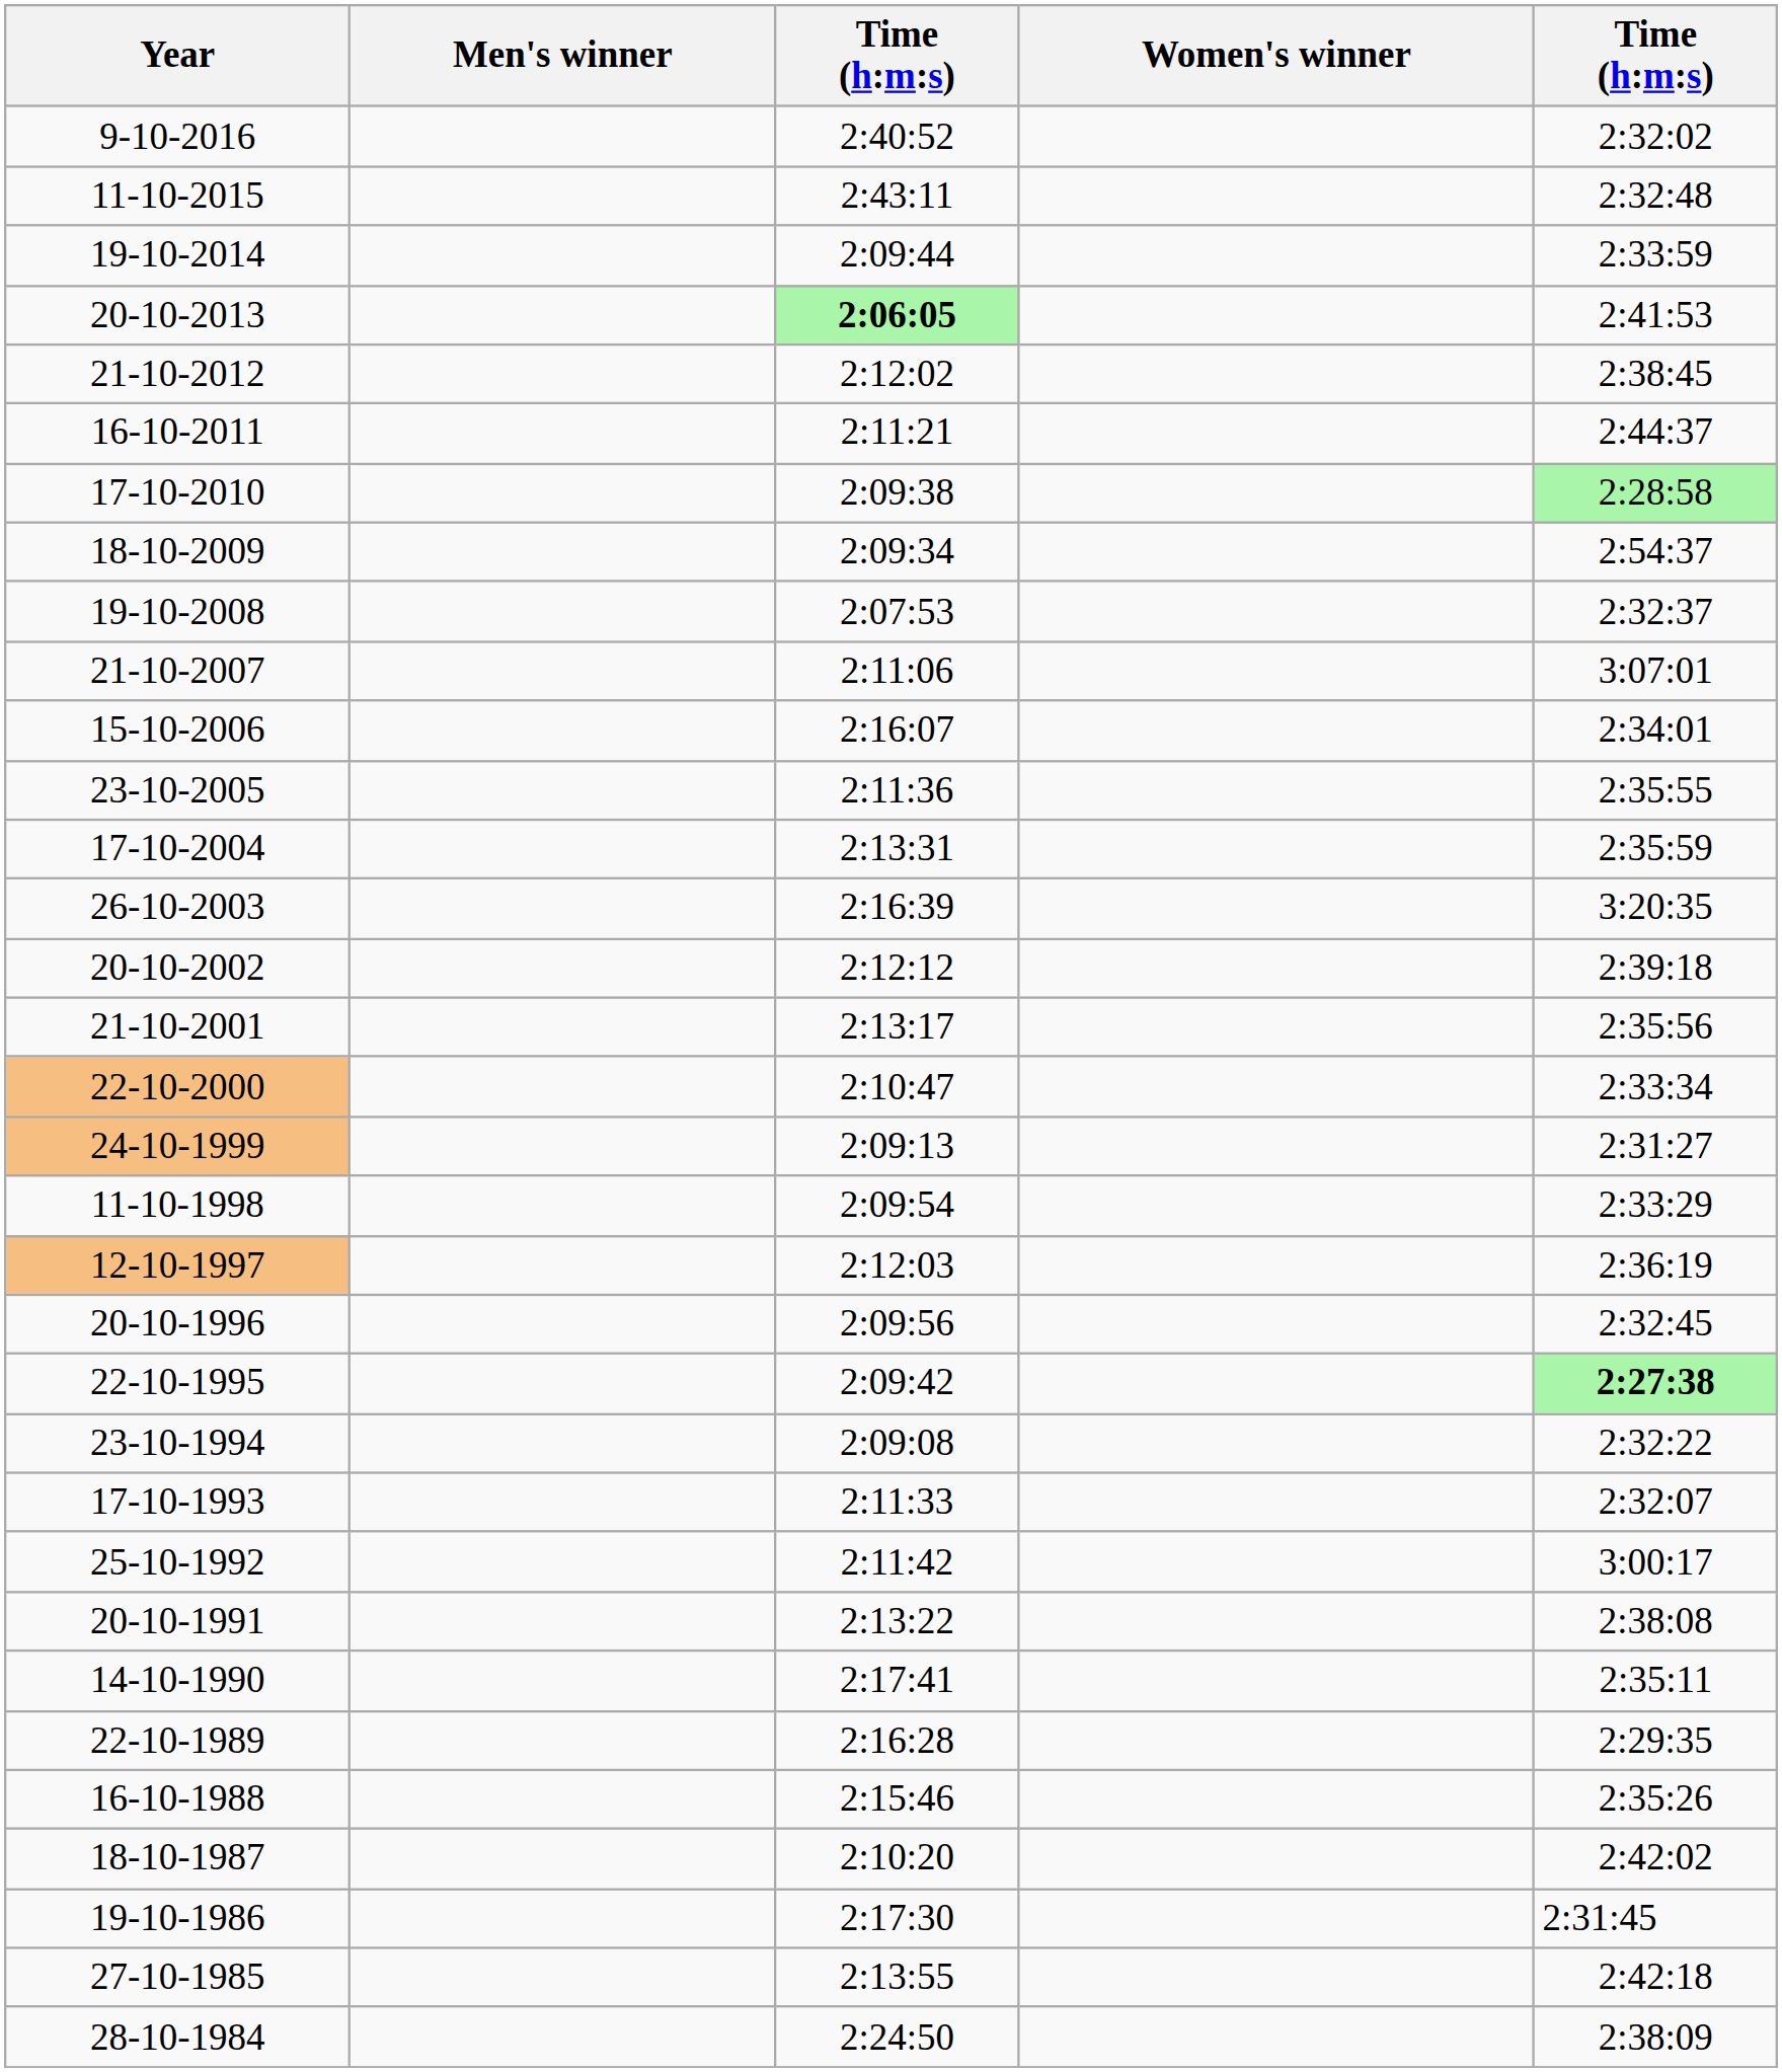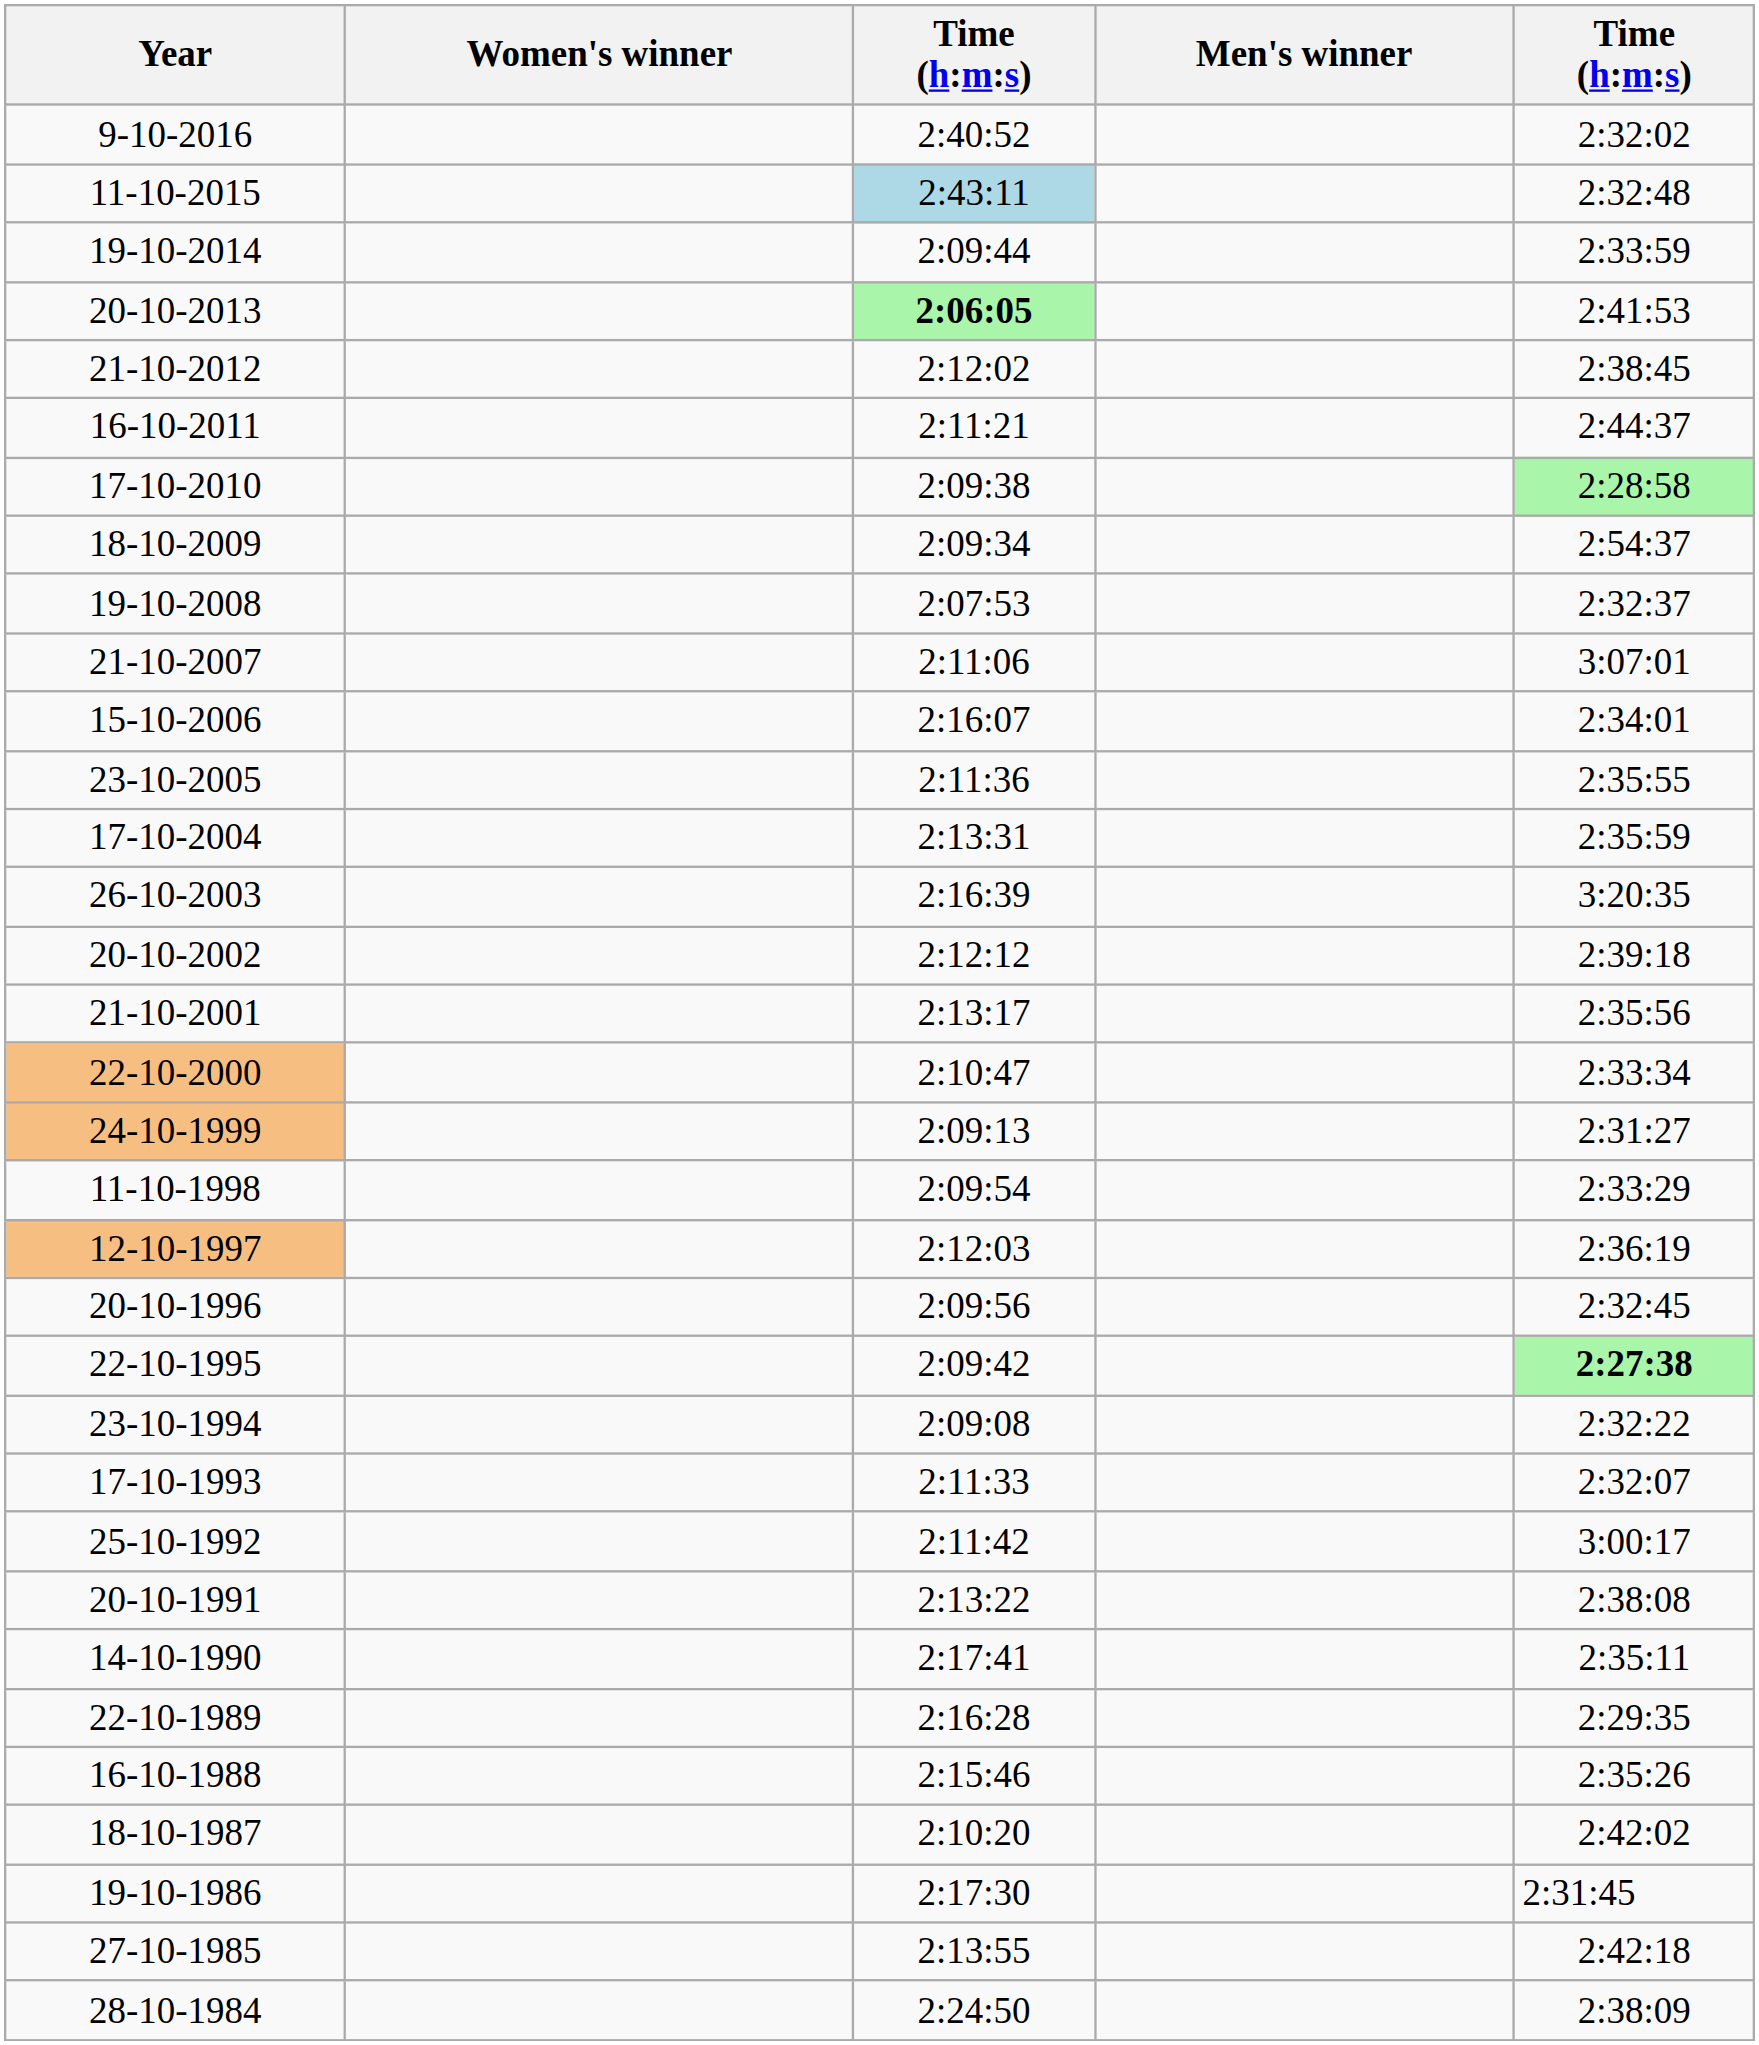 <table class="wikitable" style=" text-align:center;" width=60%>
 <tr>
 <th>Year</th>
+<th>Women's winner</th>
+<th>Time<br>(<a href='#'>h</a>:<a href='#'>m</a>:<a href='#'>s</a>)</th>
 <th>Men's winner</th>
-<th>Time<br>(<a href='#'>h</a>:<a href='#'>m</a>:<a href='#'>s</a>)</th>
-<th>Women's winner</th>
 <th>Time<br>(<a href='#'>h</a>:<a href='#'>m</a>:<a href='#'>s</a>)</th>
 </tr>
 <tr>
 <td>9-10-2016</td>
 <td align=left></td>
 <td>2:40:52</td>
 <td align=left></td>
 <td>2:32:02</td>
 </tr>
 <tr>
 <td>11-10-2015</td>
 <td align=left></td>
-<td>2:43:11</td>
+<td style="background: lightblue;">2:43:11</td>
 <td align=left></td>
 <td>2:32:48</td>
 </tr>
 <tr>
 <td>19-10-2014</td>
 <td align=left></td>
 <td>2:09:44</td>
 <td align=left></td>
 <td>2:33:59</td>
 </tr>
 <tr>
 <td>20-10-2013</td>
 <td align=left></td>
 <td bgcolor=#A9F5A9><strong>2:06:05</strong></td>
 <td align=left></td>
 <td>2:41:53</td>
 </tr>
 <tr>
 <td>21-10-2012</td>
 <td align=left></td>
 <td>2:12:02</td>
 <td align=left></td>
 <td>2:38:45</td>
 </tr>
 <tr>
 <td>16-10-2011</td>
 <td align=left></td>
 <td>2:11:21</td>
 <td align=left></td>
 <td>2:44:37</td>
 </tr>
 <tr>
 <td>17-10-2010</td>
 <td align=left></td>
 <td>2:09:38</td>
 <td align=left></td>
 <td bgcolor=#A9F5A9>2:28:58</td>
 </tr>
 <tr>
 <td>18-10-2009</td>
 <td align=left></td>
 <td>2:09:34</td>
 <td align=left></td>
 <td>2:54:37</td>
 </tr>
 <tr>
 <td>19-10-2008</td>
 <td align=left></td>
 <td>2:07:53</td>
 <td align=left></td>
 <td>2:32:37</td>
 </tr>
 <tr>
 <td>21-10-2007</td>
 <td align=left></td>
 <td>2:11:06</td>
 <td align=left></td>
 <td>3:07:01</td>
 </tr>
 <tr>
 <td>15-10-2006</td>
 <td align=left></td>
 <td>2:16:07</td>
 <td align=left></td>
 <td>2:34:01</td>
 </tr>
 <tr>
 <td>23-10-2005</td>
 <td align=left></td>
 <td>2:11:36</td>
 <td align=left></td>
 <td>2:35:55</td>
 </tr>
 <tr>
 <td>17-10-2004</td>
 <td align=left></td>
 <td>2:13:31</td>
 <td align=left></td>
 <td>2:35:59</td>
 </tr>
 <tr>
 <td>26-10-2003</td>
 <td align=left></td>
 <td>2:16:39</td>
 <td align=left></td>
 <td>3:20:35</td>
 </tr>
 <tr>
 <td>20-10-2002</td>
 <td align=left></td>
 <td>2:12:12</td>
 <td align=left></td>
 <td>2:39:18</td>
 </tr>
 <tr>
 <td>21-10-2001</td>
 <td align=left></td>
 <td>2:13:17</td>
 <td align=left></td>
 <td>2:35:56</td>
 </tr>
 <tr>
 <td bgcolor=#F7BE81>22-10-2000</td>
 <td align=left></td>
 <td>2:10:47</td>
 <td align=left></td>
 <td>2:33:34</td>
 </tr>
 <tr>
 <td bgcolor=#F7BE81>24-10-1999</td>
 <td align=left></td>
 <td>2:09:13</td>
 <td align=left></td>
 <td>2:31:27</td>
 </tr>
 <tr>
 <td>11-10-1998</td>
 <td align=left></td>
 <td>2:09:54</td>
 <td align=left></td>
 <td>2:33:29</td>
 </tr>
 <tr>
 <td bgcolor=#F7BE81>12-10-1997</td>
 <td align=left></td>
 <td>2:12:03</td>
 <td align=left></td>
 <td>2:36:19</td>
 </tr>
 <tr>
 <td>20-10-1996</td>
 <td align=left></td>
 <td>2:09:56</td>
 <td align=left></td>
 <td>2:32:45</td>
 </tr>
 <tr>
 <td>22-10-1995</td>
 <td align=left></td>
 <td>2:09:42</td>
 <td align=left></td>
 <td bgcolor=#A9F5A9><strong>2:27:38</strong></td>
 </tr>
 <tr>
 <td>23-10-1994</td>
 <td align=left></td>
 <td>2:09:08</td>
 <td align=left></td>
 <td>2:32:22</td>
 </tr>
 <tr>
 <td>17-10-1993</td>
 <td align=left></td>
 <td>2:11:33</td>
 <td align=left></td>
 <td>2:32:07</td>
 </tr>
 <tr>
 <td>25-10-1992</td>
 <td align=left></td>
 <td>2:11:42</td>
 <td align=left></td>
 <td>3:00:17</td>
 </tr>
 <tr>
 <td>20-10-1991</td>
 <td align=left></td>
 <td>2:13:22</td>
 <td align=left></td>
 <td>2:38:08</td>
 </tr>
 <tr>
 <td>14-10-1990</td>
 <td align=left></td>
 <td>2:17:41</td>
 <td align=left></td>
 <td>2:35:11</td>
 </tr>
 <tr>
 <td>22-10-1989</td>
 <td align=left></td>
 <td>2:16:28</td>
 <td align=left></td>
 <td>2:29:35</td>
 </tr>
 <tr>
 <td>16-10-1988</td>
 <td align=left></td>
 <td>2:15:46</td>
 <td align=left></td>
 <td>2:35:26</td>
 </tr>
 <tr>
 <td>18-10-1987</td>
 <td align=left></td>
 <td>2:10:20</td>
 <td align=left></td>
 <td>2:42:02</td>
 </tr>
 <tr>
 <td>19-10-1986</td>
 <td align=left></td>
 <td>2:17:30</td>
 <td align=left></td>
 <td align=left>2:31:45</td>
 </tr>
 <tr>
 <td>27-10-1985</td>
 <td align=left></td>
 <td>2:13:55</td>
 <td align=left></td>
 <td>2:42:18</td>
 </tr>
 <tr>
 <td>28-10-1984</td>
 <td align=left></td>
 <td>2:24:50</td>
 <td align=left></td>
 <td>2:38:09</td>
 </tr>
 </table>
